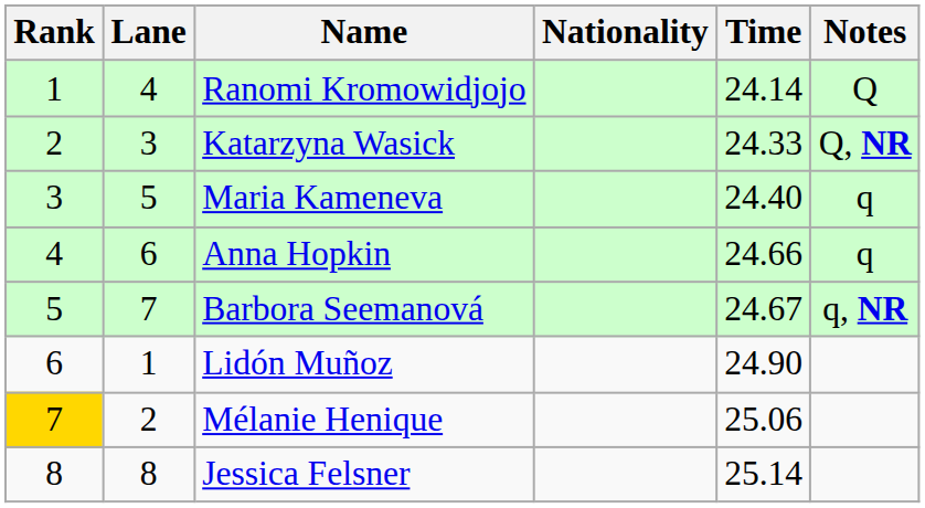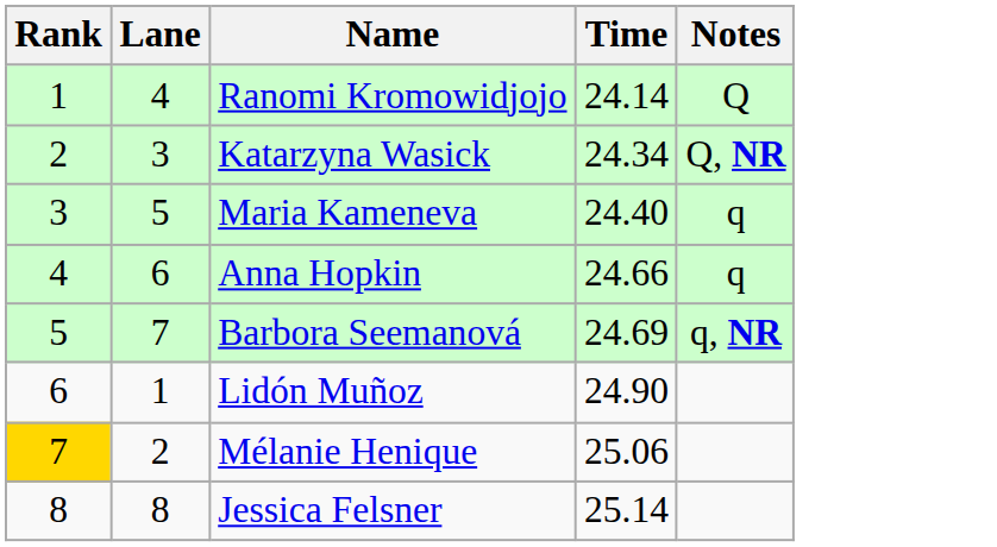 <table class="wikitable sortable" style="text-align:center">
 <tr>
 <th>Rank</th>
 <th>Lane</th>
 <th>Name</th>
-<th>Nationality</th>
 <th>Time</th>
 <th>Notes</th>
 </tr>
 <tr bgcolor=ccffcc>
 <td>1</td>
 <td>4</td>
 <td align=left><a href='#'>Ranomi Kromowidjojo</a></td>
-<td align=left></td>
 <td>24.14</td>
 <td>Q</td>
 </tr>
 <tr bgcolor=ccffcc>
 <td>2</td>
 <td>3</td>
 <td align=left><a href='#'>Katarzyna Wasick</a></td>
-<td align=left></td>
-<td>24.33</td>
+<td>24.34</td>
 <td>Q, <strong><a href='#'>NR</a></strong></td>
 </tr>
 <tr bgcolor=ccffcc>
 <td>3</td>
 <td>5</td>
 <td align=left><a href='#'>Maria Kameneva</a></td>
-<td align=left></td>
 <td>24.40</td>
 <td>q</td>
 </tr>
 <tr bgcolor=ccffcc>
 <td>4</td>
 <td>6</td>
 <td align=left><a href='#'>Anna Hopkin</a></td>
-<td align=left></td>
 <td>24.66</td>
 <td>q</td>
 </tr>
 <tr bgcolor=ccffcc>
 <td>5</td>
 <td>7</td>
 <td align=left><a href='#'>Barbora Seemanová</a></td>
-<td align=left></td>
-<td>24.67</td>
+<td>24.69</td>
 <td>q, <strong><a href='#'>NR</a></strong></td>
 </tr>
 <tr>
 <td>6</td>
 <td>1</td>
 <td align=left><a href='#'>Lidón Muñoz</a></td>
-<td align=left></td>
 <td>24.90</td>
 <td></td>
 </tr>
 <tr>
 <td style="background: gold;">7</td>
 <td>2</td>
 <td align=left><a href='#'>Mélanie Henique</a></td>
-<td align=left></td>
 <td>25.06</td>
 <td></td>
 </tr>
 <tr>
 <td>8</td>
 <td>8</td>
 <td align=left><a href='#'>Jessica Felsner</a></td>
-<td align=left></td>
 <td>25.14</td>
 <td></td>
 </tr>
 </table>
